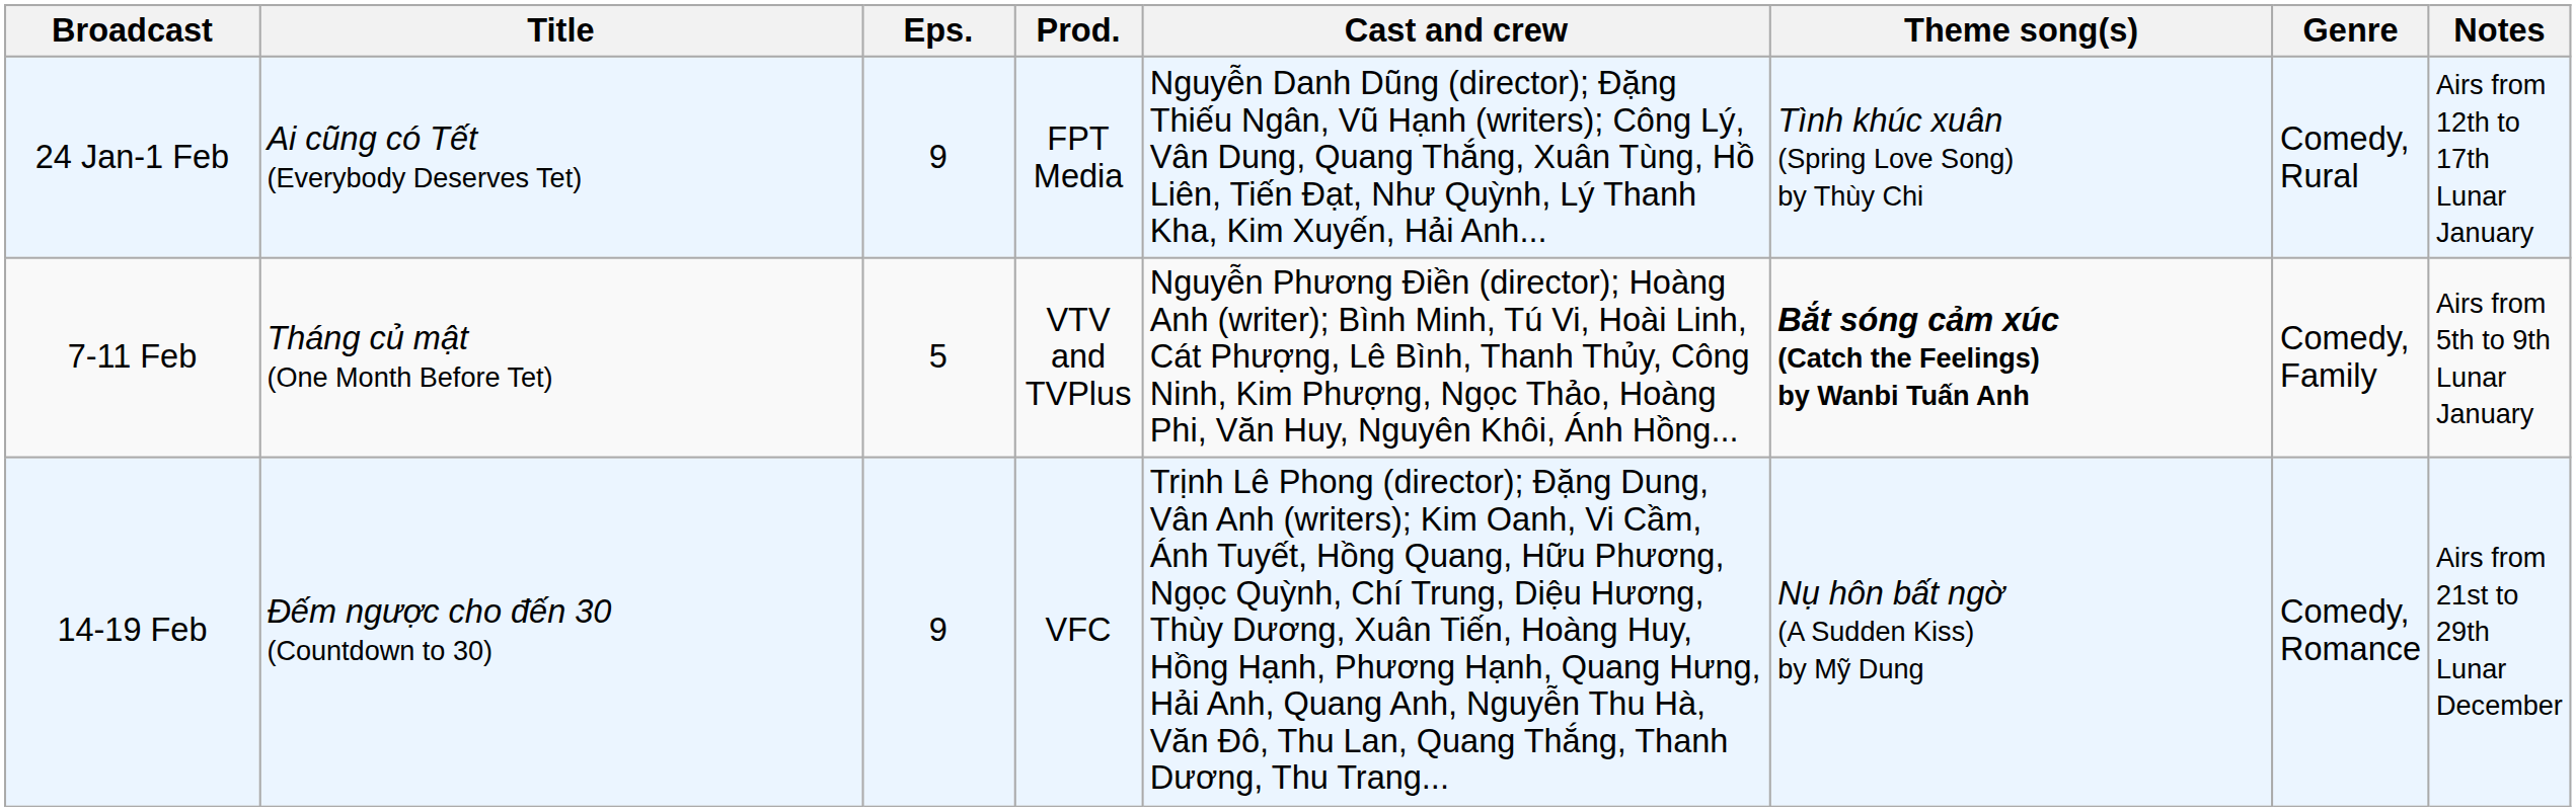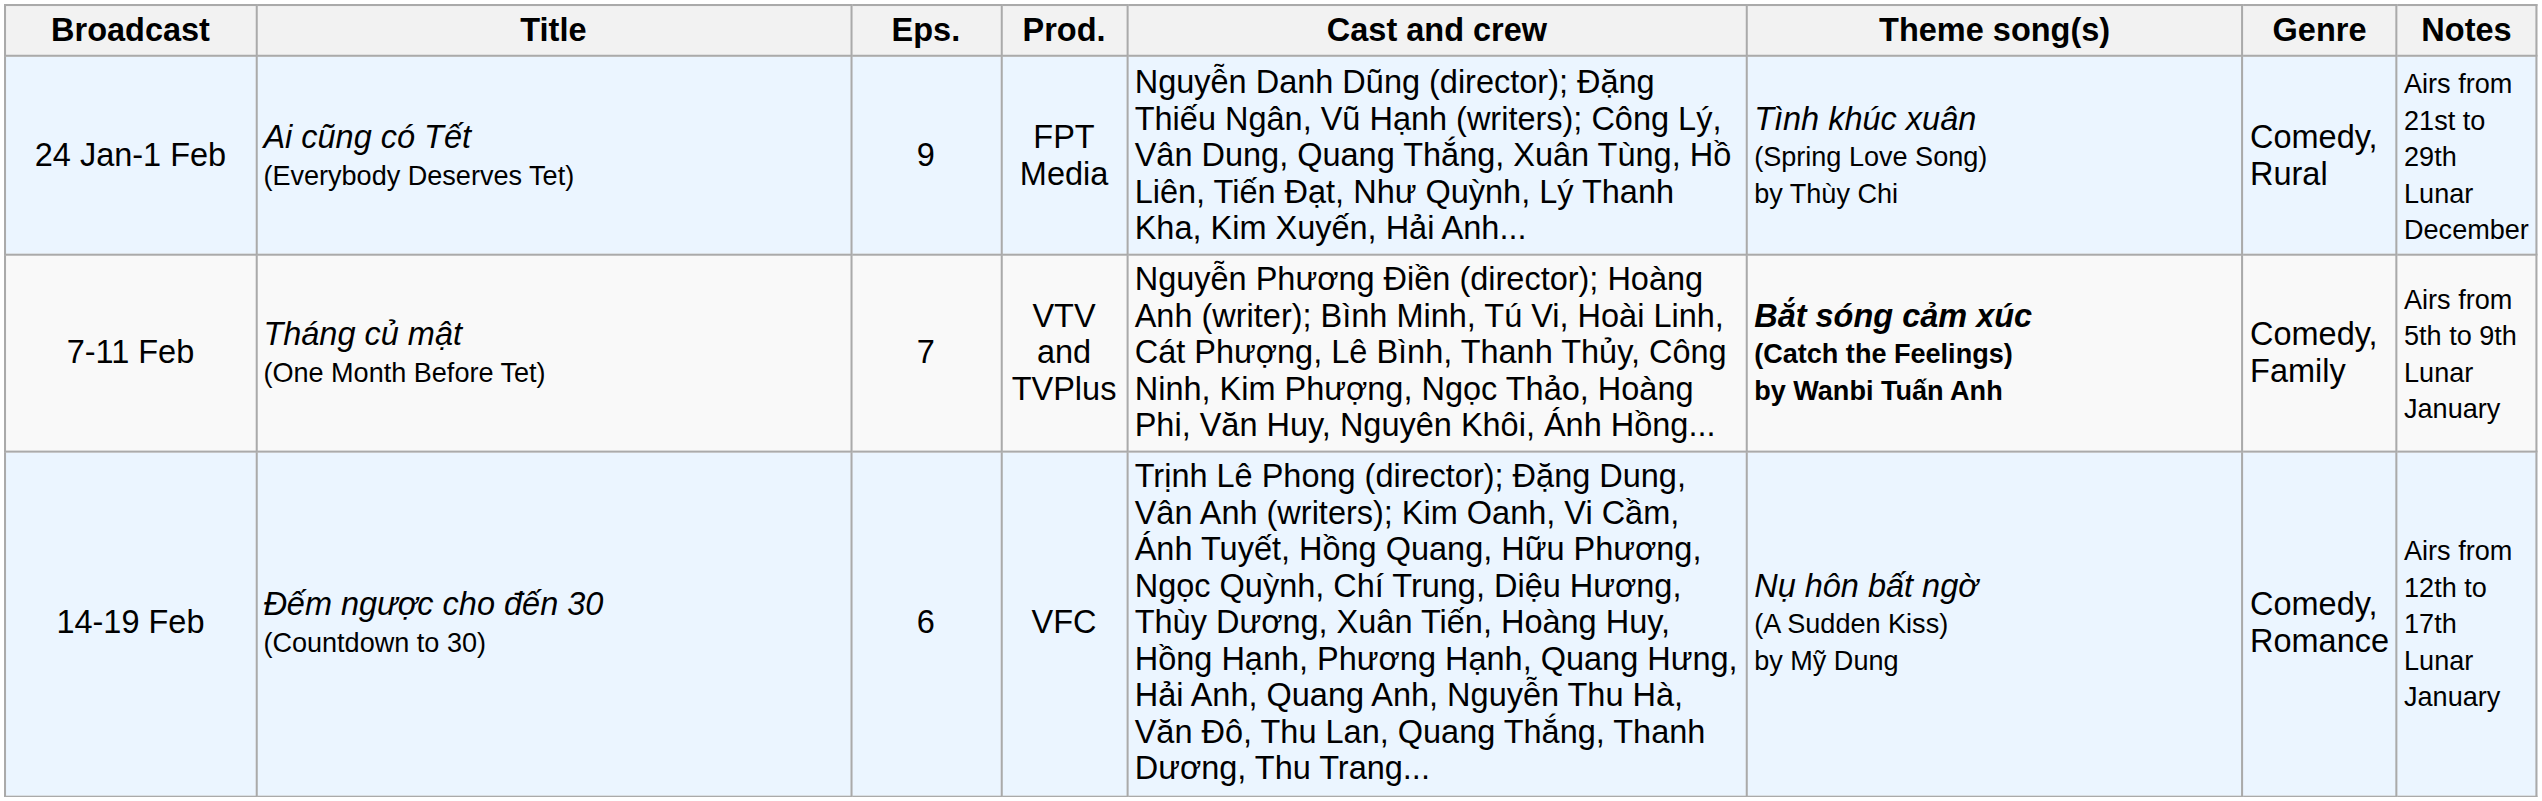 <table class="wikitable sortable">
 <tr>
 <th style="width:10%;">Broadcast</th>
 <th style="width:24%;">Title</th>
 <th style="width:6%;">Eps.</th>
 <th style="width:5%;">Prod.</th>
 <th style="width:25%;">Cast and crew</th>
 <th style="width:20%;">Theme song(s)</th>
 <th style="width:5%;">Genre</th>
 <th style="width:5%;">Notes</th>
 </tr>
 <tr ---- bgcolor="#ebf5ff">
 <td style="text-align:center;">24 Jan-1 Feb <br></td>
 <td><em>Ai cũng có Tết</em> <br><small>(Everybody Deserves Tet)</small></td>
 <td style="text-align:center;">9</td>
 <td style="text-align:center;">FPT Media</td>
 <td>Nguyễn Danh Dũng (director); Đặng Thiếu Ngân, Vũ Hạnh (writers); Công Lý, Vân Dung, Quang Thắng, Xuân Tùng, Hồ Liên, Tiến Đạt, Như Quỳnh, Lý Thanh Kha, Kim Xuyến, Hải Anh...</td>
 <td><em>Tình khúc xuân</em><br><small>(Spring Love Song)</small><br><small>by Thùy Chi</small></td>
 <td>Comedy, Rural</td>
-<td><small>Airs from 12th to 17th Lunar January</small></td>
+<td><small>Airs from 21st to 29th Lunar December</small></td>
 </tr>
 <tr>
 <td style="text-align:center;">7-11 Feb <br></td>
 <td><em>Tháng củ mật</em> <br><small>(One Month Before Tet)</small></td>
-<td style="text-align:center;">5</td>
+<td style="text-align:center;">7</td>
 <td style="text-align:center;">VTV<br>and<br>TVPlus</td>
 <td>Nguyễn Phương Điền (director); Hoàng Anh (writer); Bình Minh, Tú Vi, Hoài Linh, Cát Phượng, Lê Bình, Thanh Thủy, Công Ninh, Kim Phượng, Ngọc Thảo, Hoàng Phi, Văn Huy, Nguyên Khôi, Ánh Hồng...</td>
 <td><strong><em>Bắt sóng cảm xúc</em> <br><small>(Catch the Feelings)</small><br><small>by Wanbi Tuấn Anh</small></strong></td>
 <td>Comedy, Family</td>
 <td><small>Airs from 5th to 9th Lunar January</small></td>
 </tr>
 <tr ---- bgcolor="#ebf5ff">
 <td style="text-align:center;">14-19 Feb <br></td>
 <td><em>Đếm ngược cho đến 30</em> <br><small>(Countdown to 30)</small></td>
-<td style="text-align:center;">9</td>
+<td style="text-align:center;">6</td>
 <td style="text-align:center;">VFC</td>
 <td>Trịnh Lê Phong (director); Đặng Dung, Vân Anh (writers); Kim Oanh, Vi Cầm, Ánh Tuyết, Hồng Quang, Hữu Phương, Ngọc Quỳnh, Chí Trung, Diệu Hương, Thùy Dương, Xuân Tiến, Hoàng Huy, Hồng Hạnh, Phương Hạnh, Quang Hưng, Hải Anh, Quang Anh, Nguyễn Thu Hà, Văn Đô, Thu Lan, Quang Thắng, Thanh Dương, Thu Trang...</td>
 <td><em>Nụ hôn bất ngờ</em><br><small>(A Sudden Kiss)</small><br><small>by Mỹ Dung</small></td>
 <td>Comedy, Romance</td>
-<td><small>Airs from 21st to 29th Lunar December</small></td>
+<td><small>Airs from 12th to 17th Lunar January</small></td>
 </tr>
 </table>
